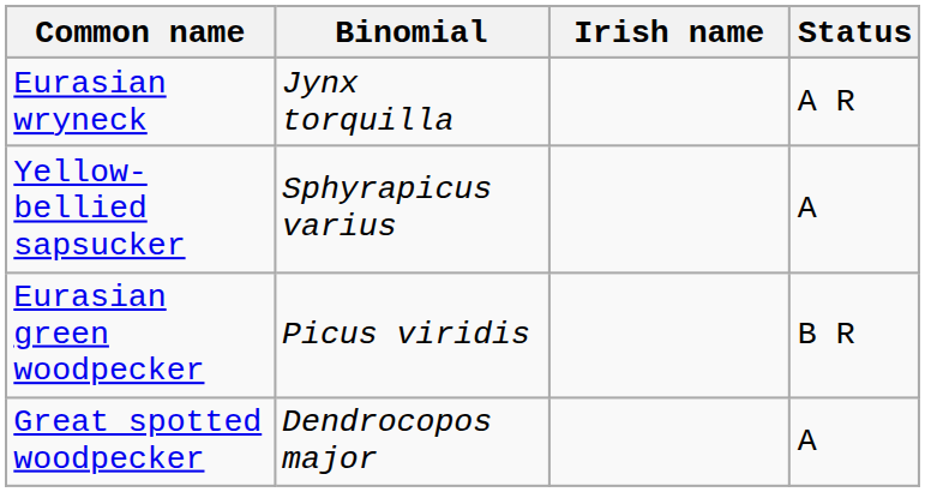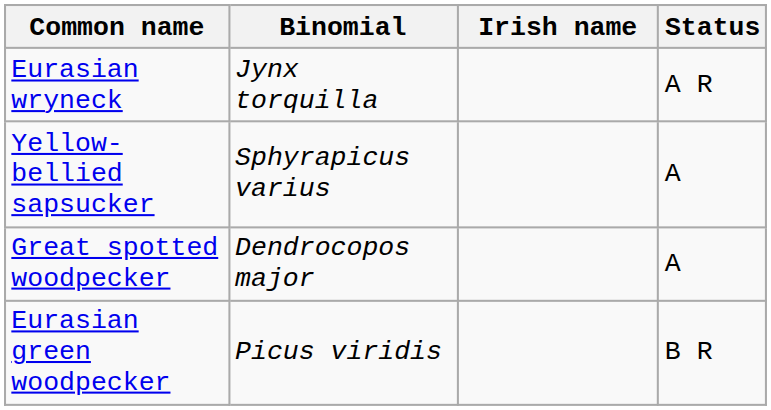 <table width=60% class="wikitable">
 <tr>
 <th width=32%>Common name</th>
 <th width=32%>Binomial</th>
 <th width=32%>Irish name</th>
 <th width=4%>Status</th>
 </tr>
 <tr>
 <td><a href='#'>Eurasian wryneck</a></td>
 <td><em>Jynx torquilla</em></td>
 <td></td>
 <td>A R</td>
 </tr>
 <tr>
 <td><a href='#'>Yellow-bellied sapsucker</a></td>
 <td><em>Sphyrapicus varius</em></td>
 <td></td>
 <td>A</td>
 </tr>
 <tr>
+<td><a href='#'>Great spotted woodpecker</a></td>
+<td><em>Dendrocopos major</em></td>
+<td></td>
+<td>A</td>
+</tr>
+<tr>
 <td><a href='#'>Eurasian green woodpecker</a></td>
 <td><em>Picus viridis</em></td>
 <td></td>
 <td>B R</td>
 </tr>
-<tr>
-<td><a href='#'>Great spotted woodpecker</a></td>
-<td><em>Dendrocopos major</em></td>
-<td></td>
-<td>A</td>
-</tr>
 </table>
